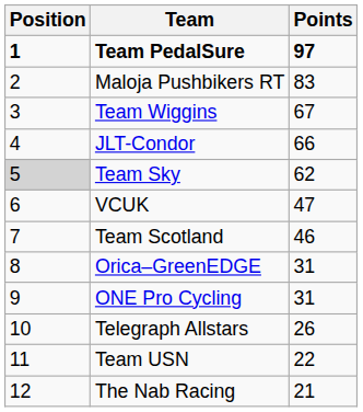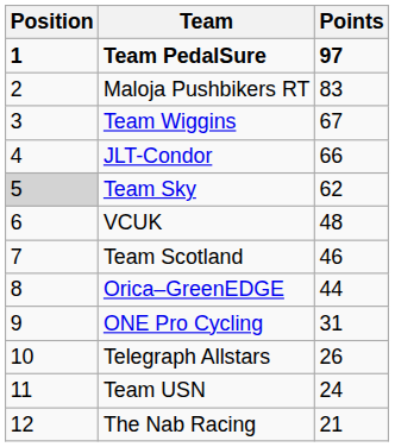 <table class="wikitable">
 <tr>
 <th>Position</th>
 <th>Team</th>
 <th>Points</th>
 </tr>
 <tr>
 <td><strong>1</strong></td>
 <td><strong>Team PedalSure</strong></td>
 <td><strong>97</strong></td>
 </tr>
 <tr>
 <td>2</td>
 <td>Maloja Pushbikers RT</td>
 <td>83</td>
 </tr>
 <tr>
 <td>3</td>
 <td><a href='#'>Team Wiggins</a></td>
 <td>67</td>
 </tr>
 <tr>
 <td>4</td>
 <td><a href='#'>JLT-Condor</a></td>
 <td>66</td>
 </tr>
 <tr>
 <td style="background: lightgrey;">5</td>
 <td><a href='#'>Team Sky</a></td>
 <td>62</td>
 </tr>
 <tr>
 <td>6</td>
 <td>VCUK</td>
-<td>47</td>
+<td>48</td>
 </tr>
 <tr>
 <td>7</td>
 <td>Team Scotland</td>
 <td>46</td>
 </tr>
 <tr>
 <td>8</td>
 <td><a href='#'>Orica–GreenEDGE</a></td>
-<td>31</td>
+<td>44</td>
 </tr>
 <tr>
 <td>9</td>
 <td><a href='#'>ONE Pro Cycling</a></td>
 <td>31</td>
 </tr>
 <tr>
 <td>10</td>
 <td>Telegraph Allstars</td>
 <td>26</td>
 </tr>
 <tr>
 <td>11</td>
 <td>Team USN</td>
-<td>22</td>
+<td>24</td>
 </tr>
 <tr>
 <td>12</td>
 <td>The Nab Racing</td>
 <td>21</td>
 </tr>
 </table>
